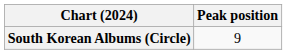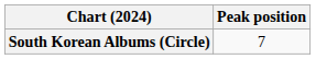 <table class="wikitable plainrowheaders" style="text-align:center">
 <tr>
 <th scope="col">Chart (2024)</th>
 <th scope="col">Peak position</th>
 </tr>
 <tr>
 <th scope="row">South Korean Albums (Circle)</th>
-<td>9</td>
+<td>7</td>
 </tr>
 </table>
